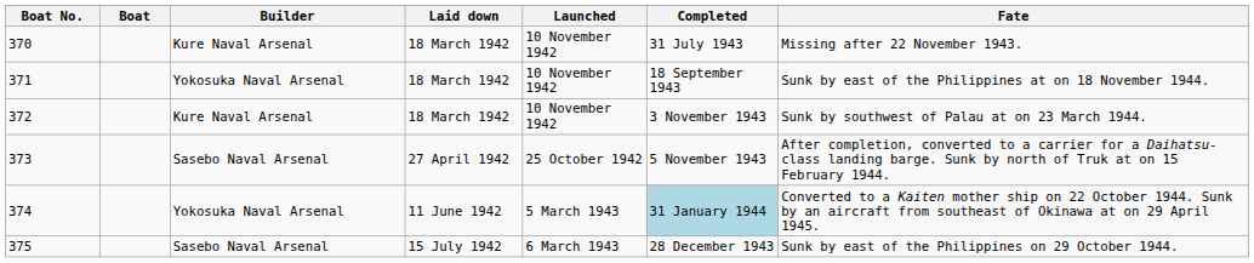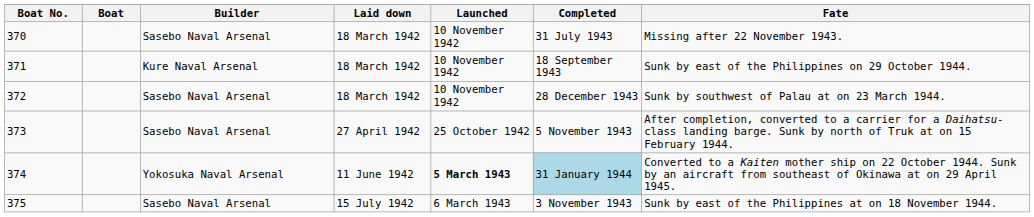 <table class="wikitable">
 <tr>
 </tr>
 <tr>
 <th style="width:4%;">Boat No.</th>
 <th style="width:3%;">Boat</th>
 <th style="width:10%;">Builder</th>
 <th style="width:5%;">Laid down</th>
 <th style="width:5%;">Launched</th>
 <th style="width:5%;">Completed</th>
 <th style="width:20%;">Fate</th>
 </tr>
 <tr>
 <td>370</td>
 <td></td>
-<td>Kure Naval Arsenal</td>
+<td>Sasebo Naval Arsenal</td>
 <td>18 March 1942</td>
 <td>10 November 1942</td>
 <td>31 July 1943</td>
 <td>Missing after 22 November 1943.</td>
 </tr>
 <tr>
 <td>371</td>
 <td></td>
-<td>Yokosuka Naval Arsenal</td>
+<td>Kure Naval Arsenal</td>
 <td>18 March 1942</td>
 <td>10 November 1942</td>
 <td>18 September 1943</td>
-<td>Sunk by  east of the Philippines at  on 18 November 1944.</td>
+<td>Sunk by   east of the Philippines on 29 October 1944.</td>
 </tr>
 <tr>
 <td>372</td>
 <td></td>
-<td>Kure Naval Arsenal</td>
+<td>Sasebo Naval Arsenal</td>
 <td>18 March 1942</td>
 <td>10 November 1942</td>
-<td>3 November 1943</td>
+<td>28 December 1943</td>
 <td>Sunk by  southwest of Palau at  on 23 March 1944.</td>
 </tr>
 <tr>
 <td>373</td>
 <td></td>
 <td>Sasebo Naval Arsenal</td>
 <td>27 April 1942</td>
 <td>25 October 1942</td>
 <td>5 November 1943</td>
 <td>After completion, converted to a carrier for a <em>Daihatsu</em>-class landing barge. Sunk by  north of Truk at  on 15 February 1944.</td>
 </tr>
 <tr>
 <td>374</td>
 <td></td>
 <td>Yokosuka Naval Arsenal</td>
 <td>11 June 1942</td>
-<td>5 March 1943</td>
+<td><strong>5 March 1943</strong></td>
 <td style="background: lightblue;">31 January 1944</td>
 <td>Converted to a <em>Kaiten</em> mother ship on 22 October 1944. Sunk by an aircraft from  southeast of Okinawa at  on 29 April 1945.</td>
 </tr>
 <tr>
 <td>375</td>
 <td></td>
 <td>Sasebo Naval Arsenal</td>
 <td>15 July 1942</td>
 <td>6 March 1943</td>
-<td>28 December 1943</td>
-<td>Sunk by   east of the Philippines on 29 October 1944.</td>
+<td>3 November 1943</td>
+<td>Sunk by  east of the Philippines at  on 18 November 1944.</td>
 </tr>
 </table>
